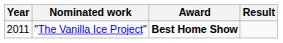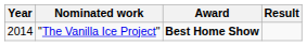 <table class="wikitable">
 <tr>
 <th>Year</th>
 <th>Nominated work</th>
 <th>Award</th>
 <th>Result</th>
 </tr>
 <tr>
-<td align=center>2011</td>
+<td align=center>2014</td>
 <td>"<a href='#'>The Vanilla Ice Project</a>"</td>
 <td><strong>Best Home Show</strong></td>
 <td></td>
 </tr>
 </table>
